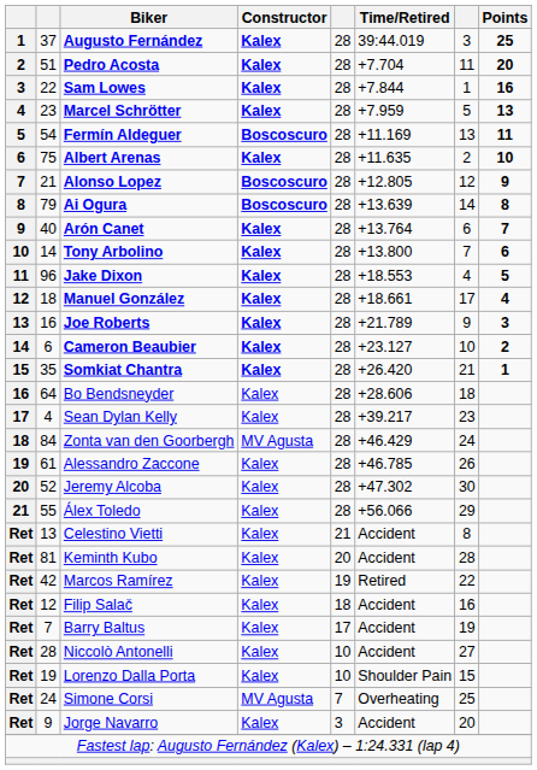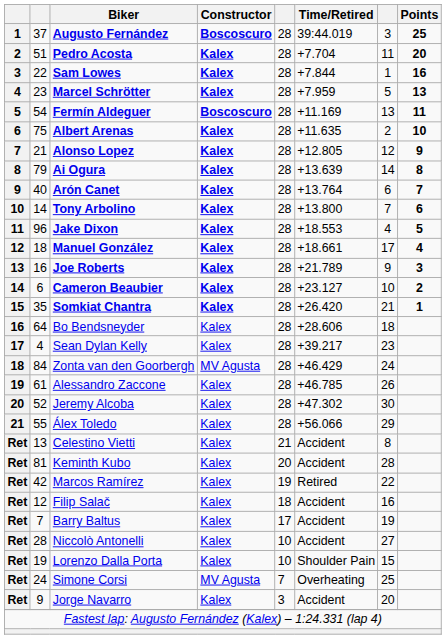 <table class="wikitable sortable" style="font-size: 85%;">
 <tr>
 <th scope="col"></th>
 <th scope="col"></th>
 <th scope="col">Biker</th>
 <th scope="col">Constructor</th>
 <th scope="col" class="unsortable"></th>
 <th scope="col" class="unsortable">Time/Retired</th>
 <th scope="col"></th>
 <th scope="col">Points</th>
 </tr>
 <tr>
 <th scope="row">1</th>
 <td align="center">37</td>
 <td> <strong><a href='#'>Augusto Fernández</a></strong></td>
-<td><strong><a href='#'>Kalex</a></strong></td>
+<td><strong><a href='#'>Boscoscuro</a></strong></td>
 <td>28</td>
 <td>39:44.019</td>
 <td align="center">3</td>
 <td align="center"><strong>25</strong></td>
 </tr>
 <tr>
 <th scope="row">2</th>
 <td align="center">51</td>
 <td> <strong><a href='#'>Pedro Acosta</a></strong></td>
 <td><strong><a href='#'>Kalex</a></strong></td>
 <td>28</td>
 <td>+7.704</td>
 <td align="center">11</td>
 <td align="center"><strong>20</strong></td>
 </tr>
 <tr>
 <th scope="row">3</th>
 <td align="center">22</td>
 <td> <strong><a href='#'>Sam Lowes</a></strong></td>
 <td><strong><a href='#'>Kalex</a></strong></td>
 <td>28</td>
 <td>+7.844</td>
 <td align="center">1</td>
 <td align="center"><strong>16</strong></td>
 </tr>
 <tr>
 <th scope="row">4</th>
 <td align="center">23</td>
 <td> <strong><a href='#'>Marcel Schrötter</a></strong></td>
 <td><strong><a href='#'>Kalex</a></strong></td>
 <td>28</td>
 <td>+7.959</td>
 <td align="center">5</td>
 <td align="center"><strong>13</strong></td>
 </tr>
 <tr>
 <th scope="row">5</th>
 <td align="center">54</td>
 <td> <strong><a href='#'>Fermín Aldeguer</a></strong></td>
 <td><strong><a href='#'>Boscoscuro</a></strong></td>
 <td>28</td>
 <td>+11.169</td>
 <td align="center">13</td>
 <td align="center"><strong>11</strong></td>
 </tr>
 <tr>
 <th scope="row">6</th>
 <td align="center">75</td>
 <td> <strong><a href='#'>Albert Arenas</a></strong></td>
 <td><strong><a href='#'>Kalex</a></strong></td>
 <td>28</td>
 <td>+11.635</td>
 <td align="center">2</td>
 <td align="center"><strong>10</strong></td>
 </tr>
 <tr>
 <th scope="row">7</th>
 <td align="center">21</td>
 <td> <strong><a href='#'>Alonso Lopez</a></strong></td>
-<td><strong><a href='#'>Boscoscuro</a></strong></td>
+<td><strong><a href='#'>Kalex</a></strong></td>
 <td>28</td>
 <td>+12.805</td>
 <td align="center">12</td>
 <td align="center"><strong>9</strong></td>
 </tr>
 <tr>
 <th scope="row">8</th>
 <td align="center">79</td>
 <td> <strong><a href='#'>Ai Ogura</a></strong></td>
-<td><strong><a href='#'>Boscoscuro</a></strong></td>
+<td><strong><a href='#'>Kalex</a></strong></td>
 <td>28</td>
 <td>+13.639</td>
 <td align="center">14</td>
 <td align="center"><strong>8</strong></td>
 </tr>
 <tr>
 <th scope="row">9</th>
 <td align="center">40</td>
 <td> <strong><a href='#'>Arón Canet</a></strong></td>
 <td><strong><a href='#'>Kalex</a></strong></td>
 <td>28</td>
 <td>+13.764</td>
 <td align="center">6</td>
 <td align="center"><strong>7</strong></td>
 </tr>
 <tr>
 <th scope="row">10</th>
 <td align="center">14</td>
 <td> <strong><a href='#'>Tony Arbolino</a></strong></td>
 <td><strong><a href='#'>Kalex</a></strong></td>
 <td>28</td>
 <td>+13.800</td>
 <td align="center">7</td>
 <td align="center"><strong>6</strong></td>
 </tr>
 <tr>
 <th scope="row">11</th>
 <td align="center">96</td>
 <td> <strong><a href='#'>Jake Dixon</a></strong></td>
 <td><strong><a href='#'>Kalex</a></strong></td>
 <td>28</td>
 <td>+18.553</td>
 <td align="center">4</td>
 <td align="center"><strong>5</strong></td>
 </tr>
 <tr>
 <th scope="row">12</th>
 <td align="center">18</td>
 <td> <strong><a href='#'>Manuel González</a></strong></td>
 <td><strong><a href='#'>Kalex</a></strong></td>
 <td>28</td>
 <td>+18.661</td>
 <td align="center">17</td>
 <td align="center"><strong>4</strong></td>
 </tr>
 <tr>
 <th scope="row">13</th>
 <td align="center">16</td>
 <td> <strong><a href='#'>Joe Roberts</a></strong></td>
 <td><strong><a href='#'>Kalex</a></strong></td>
 <td>28</td>
 <td>+21.789</td>
 <td align="center">9</td>
 <td align="center"><strong>3</strong></td>
 </tr>
 <tr>
 <th scope="row">14</th>
 <td align="center">6</td>
 <td> <strong><a href='#'>Cameron Beaubier</a></strong></td>
 <td><strong><a href='#'>Kalex</a></strong></td>
 <td>28</td>
 <td>+23.127</td>
 <td align="center">10</td>
 <td align="center"><strong>2</strong></td>
 </tr>
 <tr>
 <th scope="row">15</th>
 <td align="center">35</td>
 <td> <strong><a href='#'>Somkiat Chantra</a></strong></td>
 <td><strong><a href='#'>Kalex</a></strong></td>
 <td>28</td>
 <td>+26.420</td>
 <td align="center">21</td>
 <td align="center"><strong>1</strong></td>
 </tr>
 <tr>
 <th scope="row">16</th>
 <td align="center">64</td>
 <td> <a href='#'>Bo Bendsneyder</a></td>
 <td><a href='#'>Kalex</a></td>
 <td>28</td>
 <td>+28.606</td>
 <td align="center">18</td>
 <td align="center"></td>
 </tr>
 <tr>
 <th scope="row">17</th>
 <td align="center">4</td>
 <td> <a href='#'>Sean Dylan Kelly</a></td>
 <td><a href='#'>Kalex</a></td>
 <td>28</td>
 <td>+39.217</td>
 <td align="center">23</td>
 <td align="center"></td>
 </tr>
 <tr>
 <th scope="row">18</th>
 <td align="center">84</td>
 <td> <a href='#'>Zonta van den Goorbergh</a></td>
 <td><a href='#'>MV Agusta</a></td>
 <td>28</td>
 <td>+46.429</td>
 <td align="center">24</td>
 <td align="center"></td>
 </tr>
 <tr>
 <th scope="row">19</th>
 <td align="center">61</td>
 <td> <a href='#'>Alessandro Zaccone</a></td>
 <td><a href='#'>Kalex</a></td>
 <td>28</td>
 <td>+46.785</td>
 <td align="center">26</td>
 <td align="center"></td>
 </tr>
 <tr>
 <th scope="row">20</th>
 <td align="center">52</td>
 <td> <a href='#'>Jeremy Alcoba</a></td>
 <td><a href='#'>Kalex</a></td>
 <td>28</td>
 <td>+47.302</td>
 <td align="center">30</td>
 <td align="center"></td>
 </tr>
 <tr>
 <th scope="row">21</th>
 <td align="center">55</td>
 <td> <a href='#'>Álex Toledo</a></td>
 <td><a href='#'>Kalex</a></td>
 <td>28</td>
 <td>+56.066</td>
 <td align="center">29</td>
 <td align="center"></td>
 </tr>
 <tr>
 <th scope="row">Ret</th>
 <td align="center">13</td>
 <td> <a href='#'>Celestino Vietti</a></td>
 <td><a href='#'>Kalex</a></td>
 <td>21</td>
 <td>Accident</td>
 <td align="center">8</td>
 <td align="center"></td>
 </tr>
 <tr>
 <th scope="row">Ret</th>
 <td align="center">81</td>
 <td> <a href='#'>Keminth Kubo</a></td>
 <td><a href='#'>Kalex</a></td>
 <td>20</td>
 <td>Accident</td>
 <td align="center">28</td>
 <td align="center"></td>
 </tr>
 <tr>
 <th scope="row">Ret</th>
 <td align="center">42</td>
 <td> <a href='#'>Marcos Ramírez</a></td>
 <td><a href='#'>Kalex</a></td>
 <td>19</td>
 <td>Retired</td>
 <td align="center">22</td>
 <td align="center"></td>
 </tr>
 <tr>
 <th scope="row">Ret</th>
 <td align="center">12</td>
 <td> <a href='#'>Filip Salač</a></td>
 <td><a href='#'>Kalex</a></td>
 <td>18</td>
 <td>Accident</td>
 <td align="center">16</td>
 <td align="center"></td>
 </tr>
 <tr>
 <th scope="row">Ret</th>
 <td align="center">7</td>
 <td> <a href='#'>Barry Baltus</a></td>
 <td><a href='#'>Kalex</a></td>
 <td>17</td>
 <td>Accident</td>
 <td align="center">19</td>
 <td align="center"></td>
 </tr>
 <tr>
 <th scope="row">Ret</th>
 <td align="center">28</td>
 <td> <a href='#'>Niccolò Antonelli</a></td>
 <td><a href='#'>Kalex</a></td>
 <td>10</td>
 <td>Accident</td>
 <td align="center">27</td>
 <td align="center"></td>
 </tr>
 <tr>
 <th scope="row">Ret</th>
 <td align="center">19</td>
 <td> <a href='#'>Lorenzo Dalla Porta</a></td>
 <td><a href='#'>Kalex</a></td>
 <td>10</td>
 <td>Shoulder Pain</td>
 <td align="center">15</td>
 <td align="center"></td>
 </tr>
 <tr>
 <th scope="row">Ret</th>
 <td align="center">24</td>
 <td> <a href='#'>Simone Corsi</a></td>
 <td><a href='#'>MV Agusta</a></td>
 <td>7</td>
 <td>Overheating</td>
 <td align="center">25</td>
 <td align="center"></td>
 </tr>
 <tr>
 <th scope="row">Ret</th>
 <td align="center">9</td>
 <td> <a href='#'>Jorge Navarro</a></td>
 <td><a href='#'>Kalex</a></td>
 <td>3</td>
 <td>Accident</td>
 <td align="center">20</td>
 <td align="center"></td>
 </tr>
 <tr>
 </tr>
 <tr class="sortbottom">
 <td colspan="8" style="text-align:center"><em><a href='#'>Fastest lap</a>:  <a href='#'>Augusto Fernández</a> (<a href='#'>Kalex</a>) – 1:24.331 (lap 4)</em></td>
 </tr>
 <tr>
 <th colspan=8></th>
 </tr>
 </table>
